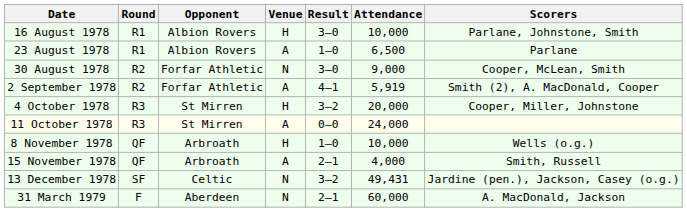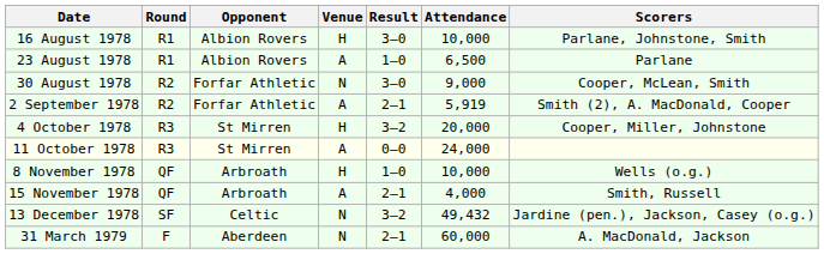 <table class="wikitable sortable" style="font-size:100%; text-align:center">
 <tr>
 <th>Date</th>
 <th>Round</th>
 <th>Opponent</th>
 <th>Venue</th>
 <th>Result</th>
 <th>Attendance</th>
 <th>Scorers</th>
 </tr>
 <tr bgcolor = "#EEFFEE">
 <td>16 August 1978</td>
 <td>R1</td>
 <td>Albion Rovers</td>
 <td>H</td>
 <td>3–0</td>
 <td>10,000</td>
 <td>Parlane, Johnstone, Smith</td>
 </tr>
 <tr bgcolor = "#EEFFEE">
 <td>23 August 1978</td>
 <td>R1</td>
 <td>Albion Rovers</td>
 <td>A</td>
 <td>1–0</td>
 <td>6,500</td>
 <td>Parlane</td>
 </tr>
 <tr bgcolor = "#EEFFEE">
 <td>30 August 1978</td>
 <td>R2</td>
 <td>Forfar Athletic</td>
 <td>N</td>
 <td>3–0</td>
 <td>9,000</td>
 <td>Cooper, McLean, Smith</td>
 </tr>
 <tr bgcolor = "#EEFFEE">
 <td>2 September 1978</td>
 <td>R2</td>
 <td>Forfar Athletic</td>
 <td>A</td>
-<td>4–1</td>
+<td>2–1</td>
 <td>5,919</td>
 <td>Smith (2), A. MacDonald, Cooper</td>
 </tr>
 <tr bgcolor = "#EEFFEE">
 <td>4 October 1978</td>
 <td>R3</td>
 <td>St Mirren</td>
 <td>H</td>
 <td>3–2</td>
 <td>20,000</td>
 <td>Cooper, Miller, Johnstone</td>
 </tr>
 <tr bgcolor = "#FFFFEE">
 <td>11 October 1978</td>
 <td>R3</td>
 <td>St Mirren</td>
 <td>A</td>
 <td>0–0</td>
 <td>24,000</td>
 <td></td>
 </tr>
 <tr bgcolor = "#EEFFEE">
 <td>8 November 1978</td>
 <td>QF</td>
 <td>Arbroath</td>
 <td>H</td>
 <td>1–0</td>
 <td>10,000</td>
 <td>Wells (o.g.)</td>
 </tr>
 <tr bgcolor = "#EEFFEE">
 <td>15 November 1978</td>
 <td>QF</td>
 <td>Arbroath</td>
 <td>A</td>
 <td>2–1</td>
 <td>4,000</td>
 <td>Smith, Russell</td>
 </tr>
 <tr bgcolor = "#EEFFEE">
 <td>13 December 1978</td>
 <td>SF</td>
 <td>Celtic</td>
 <td>N</td>
 <td>3–2</td>
-<td>49,431</td>
+<td>49,432</td>
 <td>Jardine (pen.), Jackson, Casey (o.g.)</td>
 </tr>
 <tr bgcolor = "#EEFFEE">
 <td>31 March 1979</td>
 <td>F</td>
 <td>Aberdeen</td>
 <td>N</td>
 <td>2–1</td>
 <td>60,000</td>
 <td>A. MacDonald, Jackson</td>
 </tr>
 </table>
